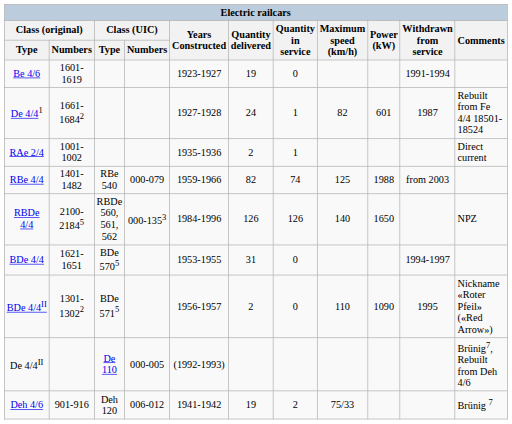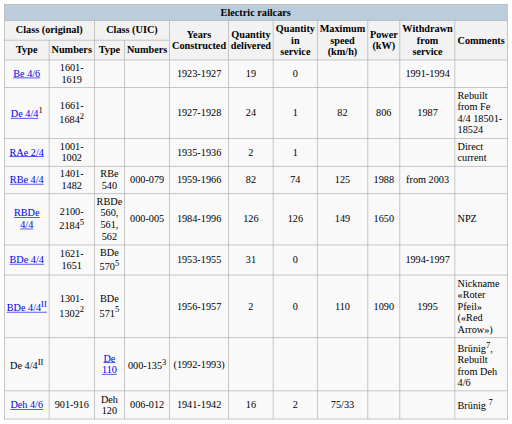 <table class="wikitable sortable" style=text-align:center>
 <tr>
 <th colspan = "11"  style="background:#BBCCDD">Electric railcars</th>
 </tr>
 <tr>
 <th colspan = "2">Class (original)</th>
 <th colspan = "2">Class (UIC)</th>
 <th rowspan = "2">Years<br>Constructed</th>
 <th rowspan = "2">Quantity<br>delivered</th>
 <th rowspan = "2">Quantity<br>in service</th>
 <th rowspan = "2">Maximum<br>speed (km/h)</th>
 <th rowspan = "2">Power (kW)</th>
 <th rowspan = "2">Withdrawn<br>from<br>service</th>
 <th rowspan = "2">Comments</th>
 </tr>
 <tr>
 <th>Type</th>
 <th>Numbers</th>
 <th>Type</th>
 <th>Numbers</th>
 </tr>
 <tr>
 <td><a href='#'>Be 4/6</a></td>
 <td>1601-1619</td>
 <td></td>
 <td></td>
 <td>1923-1927</td>
 <td>19</td>
 <td>0</td>
 <td></td>
 <td></td>
 <td>1991-1994</td>
 <td align=left></td>
 </tr>
 <tr ---->
 <td><a href='#'>De 4/4</a><sup>1</sup></td>
 <td>1661-1684<sup>2</sup></td>
 <td></td>
 <td></td>
 <td>1927-1928</td>
 <td>24</td>
 <td>1</td>
 <td>82</td>
-<td>601</td>
+<td>806</td>
 <td>1987</td>
 <td align=left>Rebuilt from Fe 4/4 18501-18524</td>
 </tr>
 <tr ---->
 <td><a href='#'>RAe 2/4</a></td>
 <td>1001-1002</td>
 <td></td>
 <td></td>
 <td>1935-1936</td>
 <td>2</td>
 <td>1</td>
 <td></td>
 <td></td>
 <td></td>
 <td align=left>Direct current</td>
 </tr>
 <tr ---->
 <td><a href='#'>RBe 4/4</a></td>
 <td>1401-1482</td>
 <td>RBe 540</td>
 <td>000-079</td>
 <td>1959-1966</td>
 <td>82</td>
 <td>74</td>
 <td>125</td>
 <td>1988</td>
 <td>from 2003</td>
 <td align=left></td>
 </tr>
 <tr ---->
 <td><a href='#'>RBDe 4/4</a></td>
 <td>2100-2184<sup>5</sup></td>
 <td>RBDe 560, 561, 562</td>
-<td>000-135<sup>3</sup></td>
+<td>000-005</td>
 <td>1984-1996</td>
 <td>126</td>
 <td>126</td>
-<td>140</td>
+<td>149</td>
 <td>1650</td>
 <td></td>
 <td align=left>NPZ</td>
 </tr>
 <tr ---->
 <td><a href='#'>BDe 4/4</a></td>
 <td>1621-1651</td>
 <td>BDe 570<sup>5</sup></td>
 <td></td>
 <td>1953-1955</td>
 <td>31</td>
 <td>0</td>
 <td></td>
 <td></td>
 <td>1994-1997</td>
 <td align=left></td>
 </tr>
 <tr ---->
 <td><a href='#'>BDe 4/4<sup>II</sup></a></td>
 <td>1301-1302<sup>2</sup></td>
 <td>BDe 571<sup>5</sup></td>
 <td></td>
 <td>1956-1957</td>
 <td>2</td>
 <td>0</td>
 <td>110</td>
 <td>1090</td>
 <td>1995</td>
 <td align=left>Nickname «Roter Pfeil» («Red Arrow»)</td>
 </tr>
 <tr ---->
 <td>De 4/4<sup>II</sup></td>
 <td></td>
 <td><a href='#'>De 110</a></td>
-<td>000-005</td>
+<td>000-135<sup>3</sup></td>
 <td>(1992-1993)</td>
 <td></td>
 <td></td>
 <td></td>
 <td></td>
 <td></td>
 <td align=left>Brünig<sup>7</sup>, Rebuilt from Deh 4/6</td>
 </tr>
 <tr ---->
 <td><a href='#'>Deh 4/6</a></td>
 <td>901-916</td>
 <td>Deh 120</td>
 <td>006-012</td>
 <td>1941-1942</td>
-<td>19</td>
+<td>16</td>
 <td>2</td>
 <td>75/33</td>
 <td></td>
 <td></td>
 <td align=left>Brünig <sup>7</sup></td>
 </tr>
 </table>
